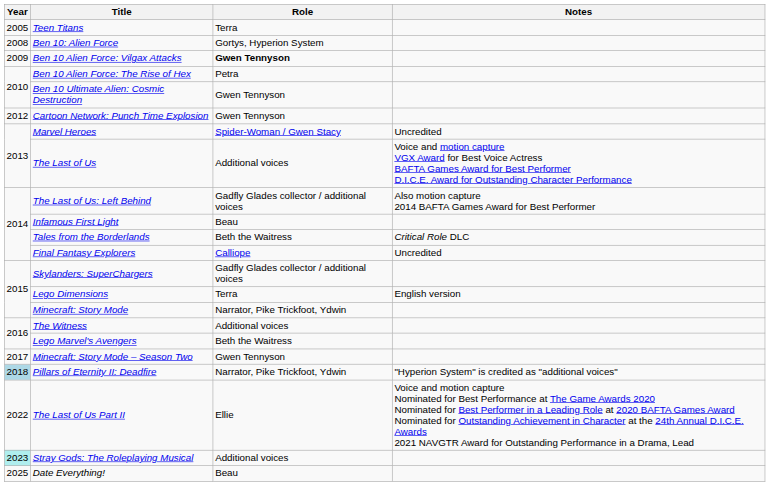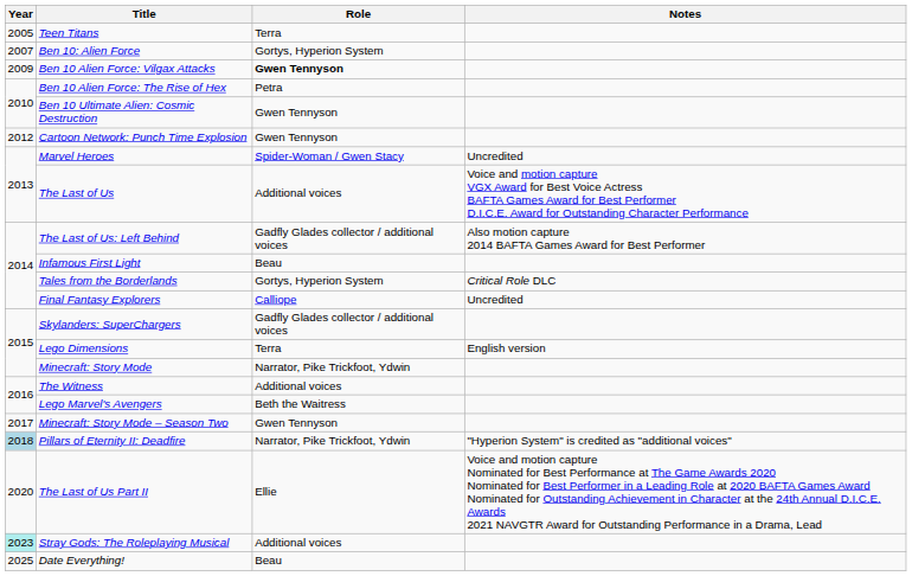 <table class="wikitable sortable">
 <tr>
 <th>Year</th>
 <th>Title</th>
 <th>Role</th>
 <th class="unsortable">Notes</th>
 </tr>
 <tr>
 <td>2005</td>
 <td><em><a href='#'>Teen Titans</a></em></td>
 <td>Terra</td>
 <td></td>
 </tr>
 <tr>
-<td>2008</td>
+<td>2007</td>
 <td><em><a href='#'>Ben 10: Alien Force</a></em></td>
 <td>Gortys, Hyperion System</td>
 <td></td>
 </tr>
 <tr>
 <td>2009</td>
 <td><em><a href='#'>Ben 10 Alien Force: Vilgax Attacks</a></em></td>
 <td><strong>Gwen Tennyson</strong></td>
 <td></td>
 </tr>
 <tr>
 <td rowspan="2">2010</td>
 <td><em><a href='#'>Ben 10 Alien Force: The Rise of Hex</a></em></td>
 <td>Petra</td>
 <td></td>
 </tr>
 <tr>
 <td><em><a href='#'>Ben 10 Ultimate Alien: Cosmic Destruction</a></em></td>
 <td>Gwen Tennyson</td>
 <td></td>
 </tr>
 <tr>
 <td>2012</td>
 <td><em><a href='#'>Cartoon Network: Punch Time Explosion</a></em></td>
 <td>Gwen Tennyson</td>
 <td></td>
 </tr>
 <tr>
 <td rowspan="2">2013</td>
 <td><em><a href='#'>Marvel Heroes</a></em></td>
 <td><a href='#'>Spider-Woman / Gwen Stacy</a></td>
 <td>Uncredited</td>
 </tr>
 <tr>
 <td data-sort-value="Last of Us 1, The"><em><a href='#'>The Last of Us</a></em></td>
 <td>Additional voices</td>
 <td>Voice and <a href='#'>motion capture</a><br><a href='#'>VGX Award</a> for Best Voice Actress<br><a href='#'>BAFTA Games Award for Best Performer</a><br><a href='#'>D.I.C.E. Award for Outstanding Character Performance</a></td>
 </tr>
 <tr>
 <td rowspan="4">2014</td>
 <td data-sort-value="Last of Us: Left Behind"><em><a href='#'>The Last of Us: Left Behind</a></em></td>
 <td>Gadfly Glades collector / additional voices</td>
 <td>Also motion capture<br>2014 BAFTA Games Award for Best Performer</td>
 </tr>
 <tr>
 <td><em><a href='#'>Infamous First Light</a></em></td>
 <td>Beau</td>
 <td></td>
 </tr>
 <tr>
 <td><em><a href='#'>Tales from the Borderlands</a></em></td>
-<td>Beth the Waitress</td>
+<td>Gortys, Hyperion System</td>
 <td><em>Critical Role</em> DLC</td>
 </tr>
 <tr>
 <td><em><a href='#'>Final Fantasy Explorers</a></em></td>
 <td><a href='#'>Calliope</a></td>
 <td>Uncredited</td>
 </tr>
 <tr>
 <td rowspan="3">2015</td>
 <td><em><a href='#'>Skylanders: SuperChargers</a></em></td>
 <td>Gadfly Glades collector / additional voices</td>
 <td></td>
 </tr>
 <tr>
 <td><em><a href='#'>Lego Dimensions</a></em></td>
 <td>Terra</td>
 <td>English version</td>
 </tr>
 <tr>
 <td><em><a href='#'>Minecraft: Story Mode</a></em></td>
 <td>Narrator, Pike Trickfoot, Ydwin</td>
 <td></td>
 </tr>
 <tr>
 <td rowspan="2">2016</td>
 <td data-sort-value="Witness, The"><em><a href='#'>The Witness</a></em></td>
 <td>Additional voices</td>
 <td></td>
 </tr>
 <tr>
 <td><em><a href='#'>Lego Marvel's Avengers</a></em></td>
 <td>Beth the Waitress</td>
 <td></td>
 </tr>
 <tr>
 <td>2017</td>
 <td><em><a href='#'>Minecraft: Story Mode – Season Two</a></em></td>
 <td>Gwen Tennyson</td>
 <td></td>
 </tr>
 <tr>
 <td style="background: lightblue;">2018</td>
 <td><em><a href='#'>Pillars of Eternity II: Deadfire</a></em></td>
 <td>Narrator, Pike Trickfoot, Ydwin</td>
 <td>"Hyperion System" is credited as "additional voices"</td>
 </tr>
 <tr>
-<td>2022</td>
+<td>2020</td>
 <td data-sort-value="Last of Us 2, The"><em><a href='#'>The Last of Us Part II</a></em></td>
 <td>Ellie</td>
 <td>Voice and motion capture<br>Nominated for Best Performance at <a href='#'>The Game Awards 2020</a><br>Nominated for <a href='#'>Best Performer in a Leading Role</a> at <a href='#'>2020 BAFTA Games Award</a><br>Nominated for <a href='#'>Outstanding Achievement in Character</a> at the <a href='#'>24th Annual D.I.C.E. Awards</a><br>2021 NAVGTR Award for Outstanding Performance in a Drama, Lead</td>
 </tr>
 <tr>
 <td style="background: paleturquoise;">2023</td>
 <td><em><a href='#'>Stray Gods: The Roleplaying Musical</a></em></td>
 <td>Additional voices</td>
 <td></td>
 </tr>
 <tr>
 <td>2025</td>
 <td><em>Date Everything!</em></td>
 <td>Beau</td>
 <td></td>
 </tr>
 </table>
